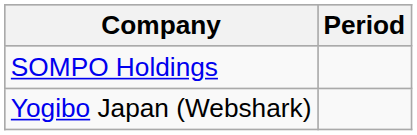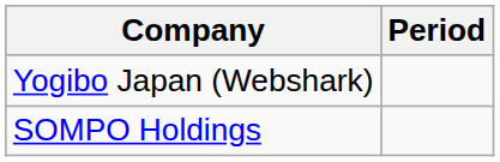 <table class="wikitable">
 <tr>
 <th>Company</th>
 <th>Period</th>
 </tr>
 <tr>
+<td><a href='#'>Yogibo</a> Japan (Webshark)</td>
+<td></td>
+</tr>
+<tr>
 <td><a href='#'>SOMPO Holdings</a></td>
 <td></td>
 </tr>
-<tr>
-<td><a href='#'>Yogibo</a> Japan (Webshark)</td>
-<td></td>
-</tr>
 </table>
